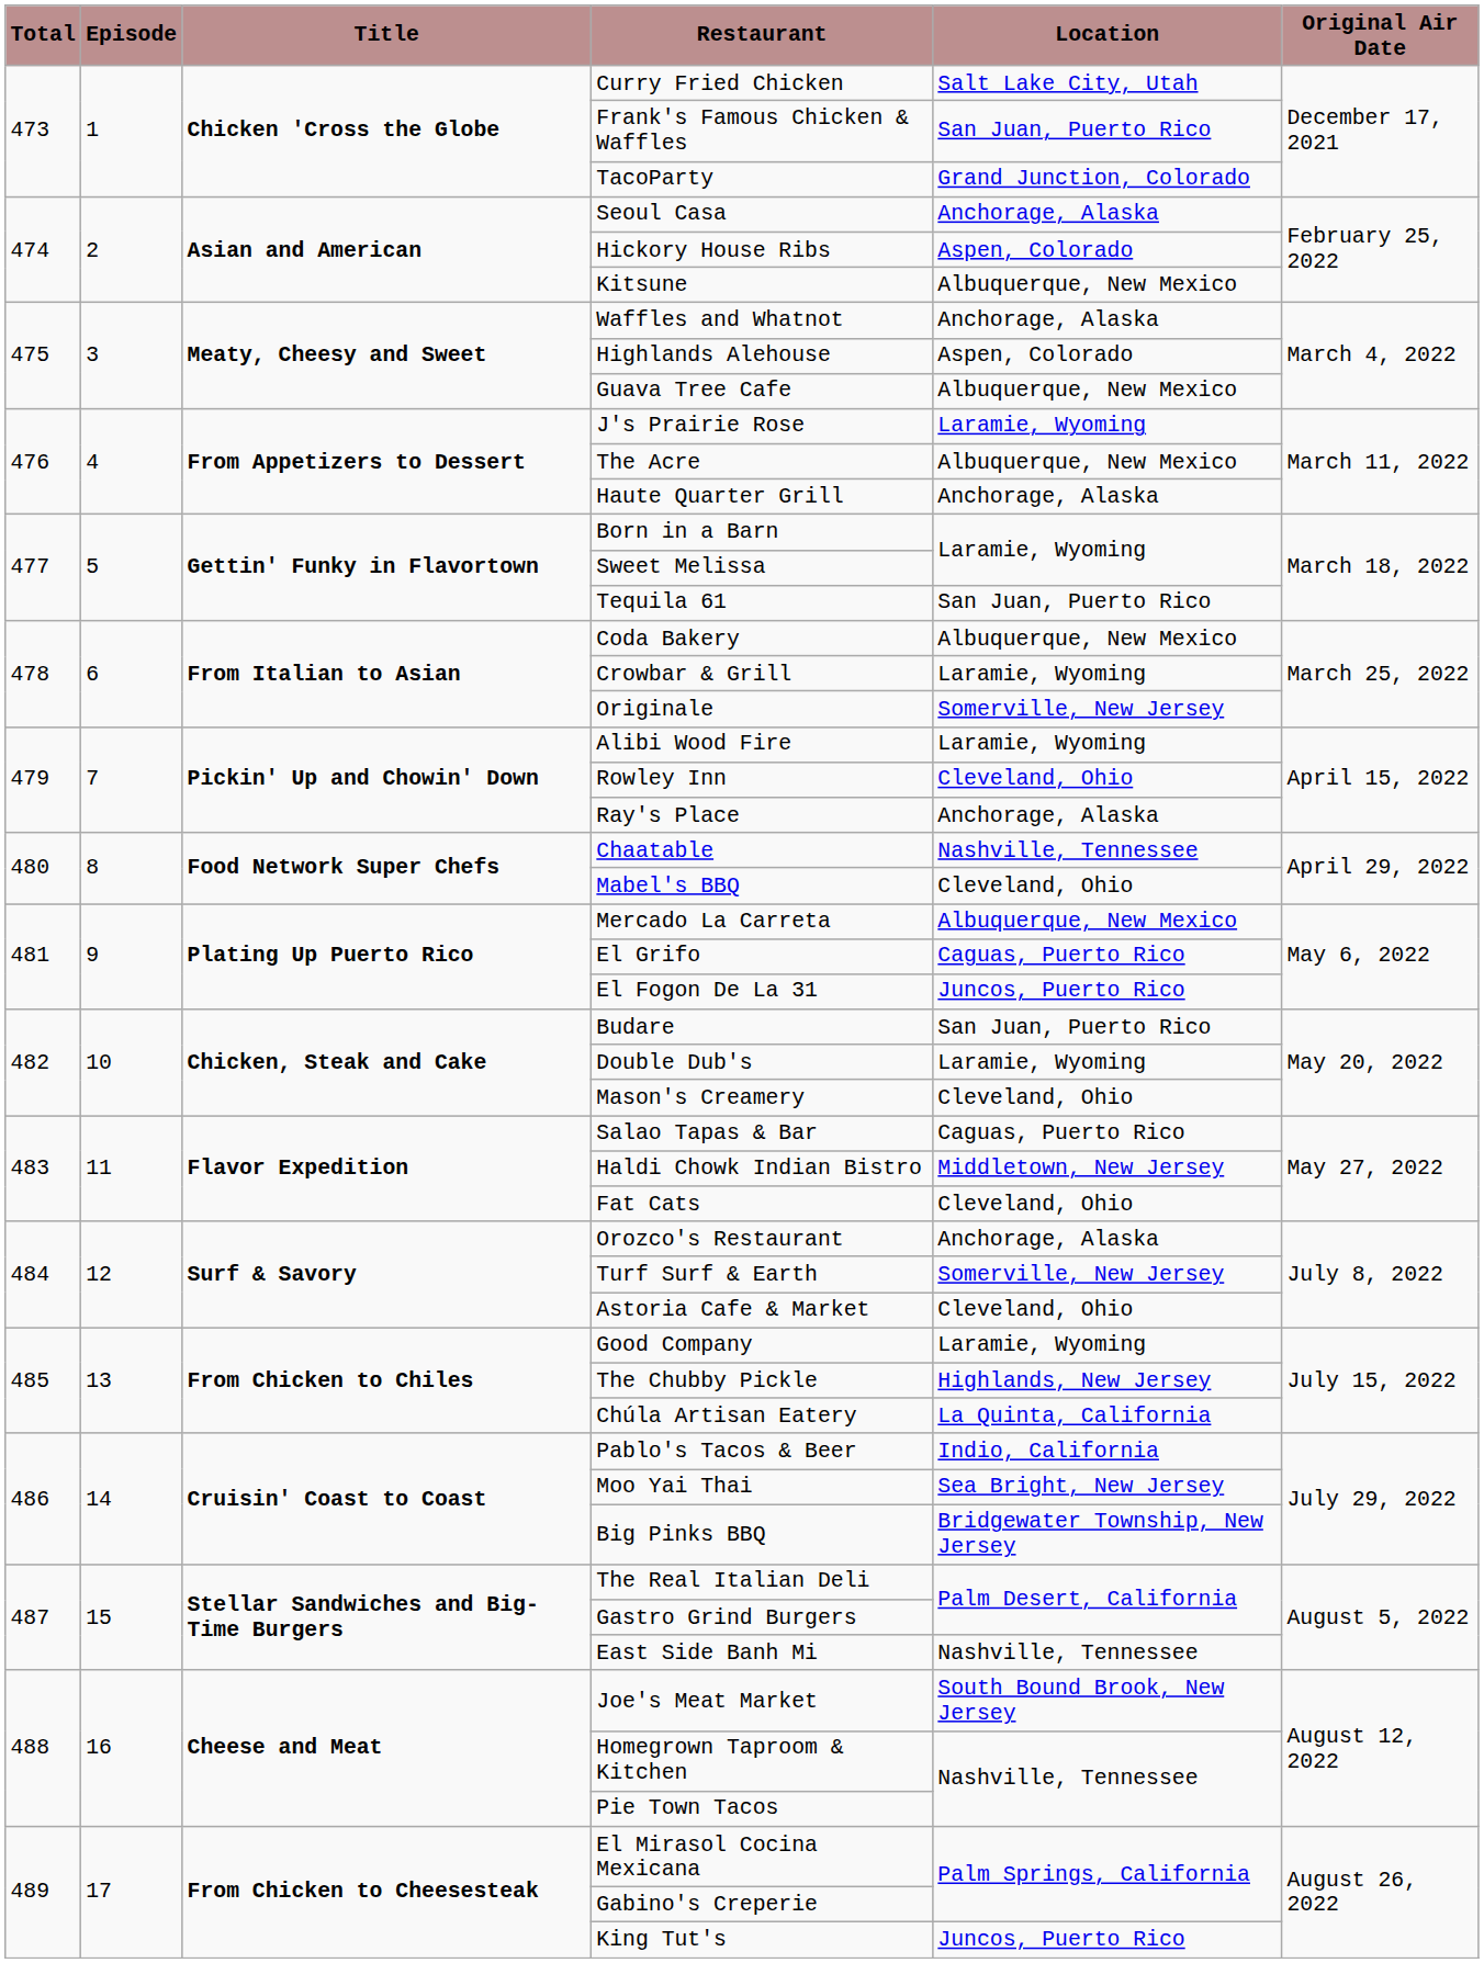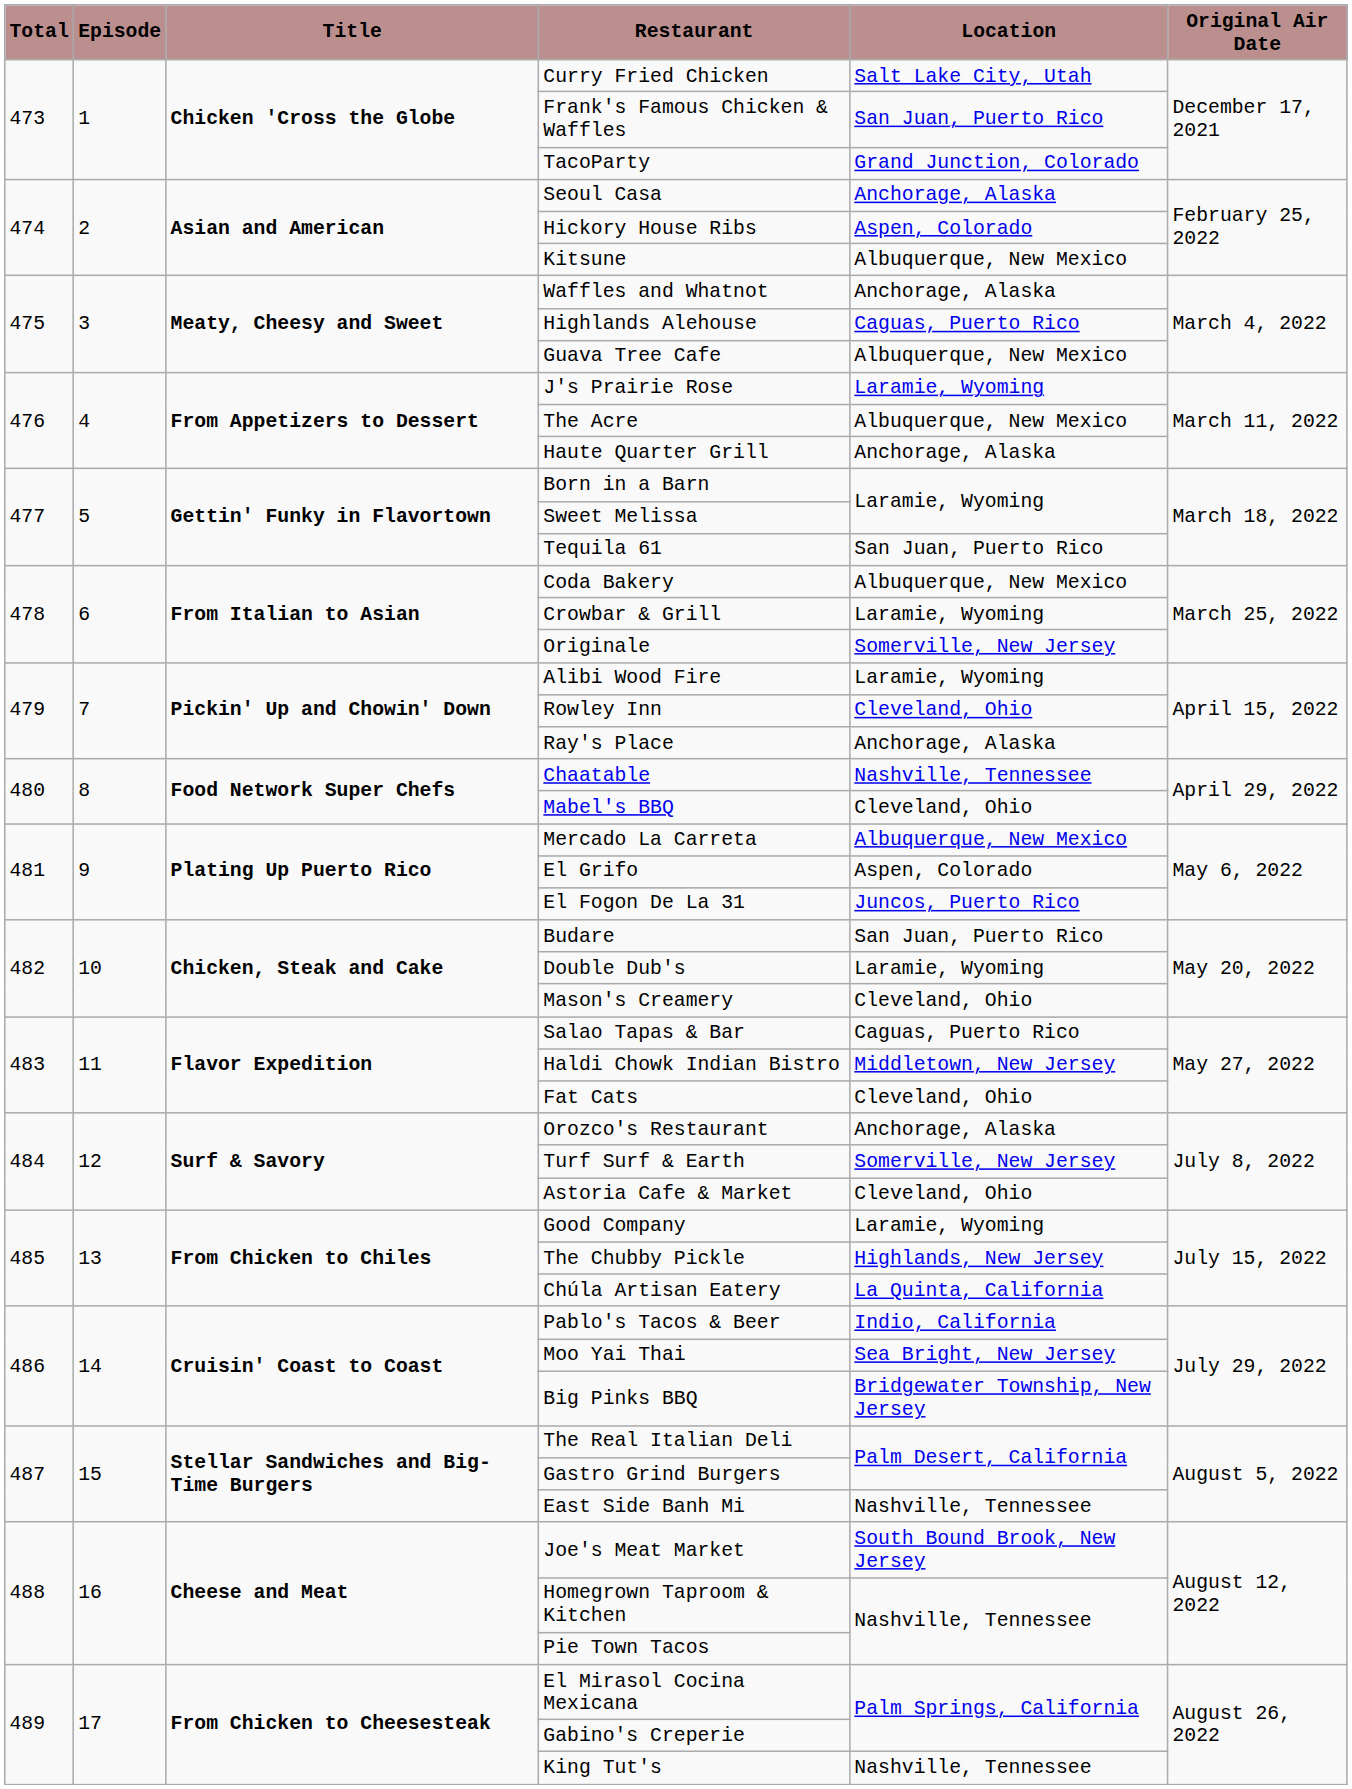 <table class="wikitable" style="width: 100%;">
 <tr>
 <th # style="background:#BC8F8F;">Total</th>
 <th # style="background:#BC8F8F;">Episode</th>
 <th # style="background:#BC8F8F;">Title</th>
 <th # style="background:#BC8F8F;">Restaurant</th>
 <th # style="background:#BC8F8F;">Location</th>
 <th # style="background:#BC8F8F;">Original Air Date</th>
 </tr>
 <tr>
 <td rowspan="3">473</td>
 <td rowspan="3">1</td>
 <td rowspan="3"><strong>Chicken 'Cross the Globe</strong></td>
 <td>Curry Fried Chicken</td>
 <td><a href='#'>Salt Lake City, Utah</a></td>
 <td rowspan="3">December 17, 2021</td>
 </tr>
 <tr>
 <td>Frank's Famous Chicken & Waffles</td>
 <td><a href='#'>San Juan, Puerto Rico</a></td>
 </tr>
 <tr>
 <td>TacoParty</td>
 <td><a href='#'>Grand Junction, Colorado</a></td>
 </tr>
 <tr>
 <td rowspan="3">474</td>
 <td rowspan="3">2</td>
 <td rowspan="3"><strong>Asian and American</strong></td>
 <td>Seoul Casa</td>
 <td><a href='#'>Anchorage, Alaska</a></td>
 <td rowspan="3">February 25, 2022</td>
 </tr>
 <tr>
 <td>Hickory House Ribs</td>
 <td><a href='#'>Aspen, Colorado</a></td>
 </tr>
 <tr>
 <td>Kitsune</td>
 <td>Albuquerque, New Mexico</td>
 </tr>
 <tr>
 <td rowspan="3">475</td>
 <td rowspan="3">3</td>
 <td rowspan="3"><strong>Meaty, Cheesy and Sweet</strong></td>
 <td>Waffles and Whatnot</td>
 <td>Anchorage, Alaska</td>
 <td rowspan="3">March 4, 2022</td>
 </tr>
 <tr>
 <td>Highlands Alehouse</td>
-<td>Aspen, Colorado</td>
+<td><a href='#'>Caguas, Puerto Rico</a></td>
 </tr>
 <tr>
 <td>Guava Tree Cafe</td>
 <td>Albuquerque, New Mexico</td>
 </tr>
 <tr>
 <td rowspan="3">476</td>
 <td rowspan="3">4</td>
 <td rowspan="3"><strong>From Appetizers to Dessert</strong></td>
 <td>J's Prairie Rose</td>
 <td><a href='#'>Laramie, Wyoming</a></td>
 <td rowspan="3">March 11, 2022</td>
 </tr>
 <tr>
 <td>The Acre</td>
 <td>Albuquerque, New Mexico</td>
 </tr>
 <tr>
 <td>Haute Quarter Grill</td>
 <td>Anchorage, Alaska</td>
 </tr>
 <tr>
 <td rowspan="3">477</td>
 <td rowspan="3">5</td>
 <td rowspan="3"><strong>Gettin' Funky in Flavortown</strong></td>
 <td>Born in a Barn</td>
 <td rowspan="2">Laramie, Wyoming</td>
 <td rowspan="3">March 18, 2022</td>
 </tr>
 <tr>
 <td>Sweet Melissa</td>
 </tr>
 <tr>
 <td>Tequila 61</td>
 <td>San Juan, Puerto Rico</td>
 </tr>
 <tr>
 <td rowspan="3">478</td>
 <td rowspan="3">6</td>
 <td rowspan="3"><strong>From Italian to Asian</strong></td>
 <td>Coda Bakery</td>
 <td>Albuquerque, New Mexico</td>
 <td rowspan="3">March 25, 2022</td>
 </tr>
 <tr>
 <td>Crowbar & Grill</td>
 <td>Laramie, Wyoming</td>
 </tr>
 <tr>
 <td>Originale</td>
 <td><a href='#'>Somerville, New Jersey</a></td>
 </tr>
 <tr>
 <td rowspan="3">479</td>
 <td rowspan="3">7</td>
 <td rowspan="3"><strong>Pickin' Up and Chowin' Down</strong></td>
 <td>Alibi Wood Fire</td>
 <td>Laramie, Wyoming</td>
 <td rowspan="3">April 15, 2022</td>
 </tr>
 <tr>
 <td>Rowley Inn</td>
 <td><a href='#'>Cleveland, Ohio</a></td>
 </tr>
 <tr>
 <td>Ray's Place</td>
 <td>Anchorage, Alaska</td>
 </tr>
 <tr>
 <td rowspan="2">480</td>
 <td rowspan="2">8</td>
 <td rowspan="2"><strong>Food Network Super Chefs</strong></td>
 <td><a href='#'>Chaatable</a></td>
 <td><a href='#'>Nashville, Tennessee</a></td>
 <td rowspan="2">April 29, 2022</td>
 </tr>
 <tr>
 <td><a href='#'>Mabel's BBQ</a></td>
 <td>Cleveland, Ohio</td>
 </tr>
 <tr>
 <td rowspan="3">481</td>
 <td rowspan="3">9</td>
 <td rowspan="3"><strong>Plating Up Puerto Rico</strong></td>
 <td>Mercado La Carreta</td>
 <td><a href='#'>Albuquerque, New Mexico</a></td>
 <td rowspan="3">May 6, 2022</td>
 </tr>
 <tr>
 <td>El Grifo</td>
-<td><a href='#'>Caguas, Puerto Rico</a></td>
+<td>Aspen, Colorado</td>
 </tr>
 <tr>
 <td>El Fogon De La 31</td>
 <td><a href='#'>Juncos, Puerto Rico</a></td>
 </tr>
 <tr>
 <td rowspan="3">482</td>
 <td rowspan="3">10</td>
 <td rowspan="3"><strong>Chicken, Steak and Cake</strong></td>
 <td>Budare</td>
 <td>San Juan, Puerto Rico</td>
 <td rowspan="3">May 20, 2022</td>
 </tr>
 <tr>
 <td>Double Dub's</td>
 <td>Laramie, Wyoming</td>
 </tr>
 <tr>
 <td>Mason's Creamery</td>
 <td>Cleveland, Ohio</td>
 </tr>
 <tr>
 <td rowspan="3">483</td>
 <td rowspan="3">11</td>
 <td rowspan="3"><strong>Flavor Expedition</strong></td>
 <td>Salao Tapas & Bar</td>
 <td>Caguas, Puerto Rico</td>
 <td rowspan="3">May 27, 2022</td>
 </tr>
 <tr>
 <td>Haldi Chowk Indian Bistro</td>
 <td><a href='#'>Middletown, New Jersey</a></td>
 </tr>
 <tr>
 <td>Fat Cats</td>
 <td>Cleveland, Ohio</td>
 </tr>
 <tr>
 <td rowspan="3">484</td>
 <td rowspan="3">12</td>
 <td rowspan="3"><strong>Surf & Savory</strong></td>
 <td>Orozco's Restaurant</td>
 <td>Anchorage, Alaska</td>
 <td rowspan="3">July 8, 2022</td>
 </tr>
 <tr>
 <td>Turf Surf & Earth</td>
 <td><a href='#'>Somerville, New Jersey</a></td>
 </tr>
 <tr>
 <td>Astoria Cafe & Market</td>
 <td>Cleveland, Ohio</td>
 </tr>
 <tr>
 <td rowspan="3">485</td>
 <td rowspan="3">13</td>
 <td rowspan="3"><strong>From Chicken to Chiles</strong></td>
 <td>Good Company</td>
 <td>Laramie, Wyoming</td>
 <td rowspan="3">July 15, 2022</td>
 </tr>
 <tr>
 <td>The Chubby Pickle</td>
 <td><a href='#'>Highlands, New Jersey</a></td>
 </tr>
 <tr>
 <td>Chúla Artisan Eatery</td>
 <td><a href='#'>La Quinta, California</a></td>
 </tr>
 <tr>
 <td rowspan="3">486</td>
 <td rowspan="3">14</td>
 <td rowspan="3"><strong>Cruisin' Coast to Coast</strong></td>
 <td>Pablo's Tacos & Beer</td>
 <td><a href='#'>Indio, California</a></td>
 <td rowspan="3">July 29, 2022</td>
 </tr>
 <tr>
 <td>Moo Yai Thai</td>
 <td><a href='#'>Sea Bright, New Jersey</a></td>
 </tr>
 <tr>
 <td>Big Pinks BBQ</td>
 <td><a href='#'>Bridgewater Township, New Jersey</a></td>
 </tr>
 <tr>
 <td rowspan="3">487</td>
 <td rowspan="3">15</td>
 <td rowspan="3"><strong>Stellar Sandwiches and Big-Time Burgers</strong></td>
 <td>The Real Italian Deli</td>
 <td rowspan="2"><a href='#'>Palm Desert, California</a></td>
 <td rowspan="3">August 5, 2022</td>
 </tr>
 <tr>
 <td>Gastro Grind Burgers</td>
 </tr>
 <tr>
 <td>East Side Banh Mi</td>
 <td>Nashville, Tennessee</td>
 </tr>
 <tr>
 <td rowspan="3">488</td>
 <td rowspan="3">16</td>
 <td rowspan="3"><strong>Cheese and Meat</strong></td>
 <td>Joe's Meat Market</td>
 <td><a href='#'>South Bound Brook, New Jersey</a></td>
 <td rowspan="3">August 12, 2022</td>
 </tr>
 <tr>
 <td>Homegrown Taproom & Kitchen</td>
 <td rowspan="2">Nashville, Tennessee</td>
 </tr>
 <tr>
 <td>Pie Town Tacos</td>
 </tr>
 <tr>
 <td rowspan="3">489</td>
 <td rowspan="3">17</td>
 <td rowspan="3"><strong>From Chicken to Cheesesteak</strong></td>
 <td>El Mirasol Cocina Mexicana</td>
 <td rowspan="2"><a href='#'>Palm Springs, California</a></td>
 <td rowspan="3">August 26, 2022</td>
 </tr>
 <tr>
 <td>Gabino's Creperie</td>
 </tr>
 <tr>
 <td>King Tut's</td>
-<td><a href='#'>Juncos, Puerto Rico</a></td>
+<td>Nashville, Tennessee</td>
 </tr>
 <tr>
 </tr>
 </table>
